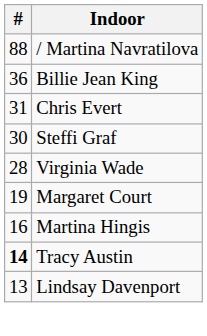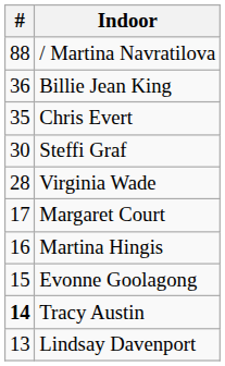 <table class="wikitable">
 <tr>
 <th>#</th>
 <th>Indoor</th>
 </tr>
 <tr>
 <td>88</td>
 <td>/ Martina Navratilova</td>
 </tr>
 <tr>
 <td>36</td>
 <td> Billie Jean King</td>
 </tr>
 <tr>
-<td>31</td>
+<td>35</td>
 <td> Chris Evert</td>
 </tr>
 <tr>
 <td>30</td>
 <td> Steffi Graf</td>
 </tr>
 <tr>
 <td>28</td>
 <td> Virginia Wade</td>
 </tr>
 <tr>
-<td>19</td>
+<td>17</td>
 <td> Margaret Court</td>
 </tr>
 <tr>
 <td>16</td>
 <td> Martina Hingis</td>
+</tr>
+<tr>
+<td>15</td>
+<td> Evonne Goolagong</td>
 </tr>
 <tr>
 <td><strong>14</strong></td>
 <td> Tracy Austin</td>
 </tr>
 <tr>
 <td>13</td>
 <td> Lindsay Davenport</td>
 </tr>
 </table>
